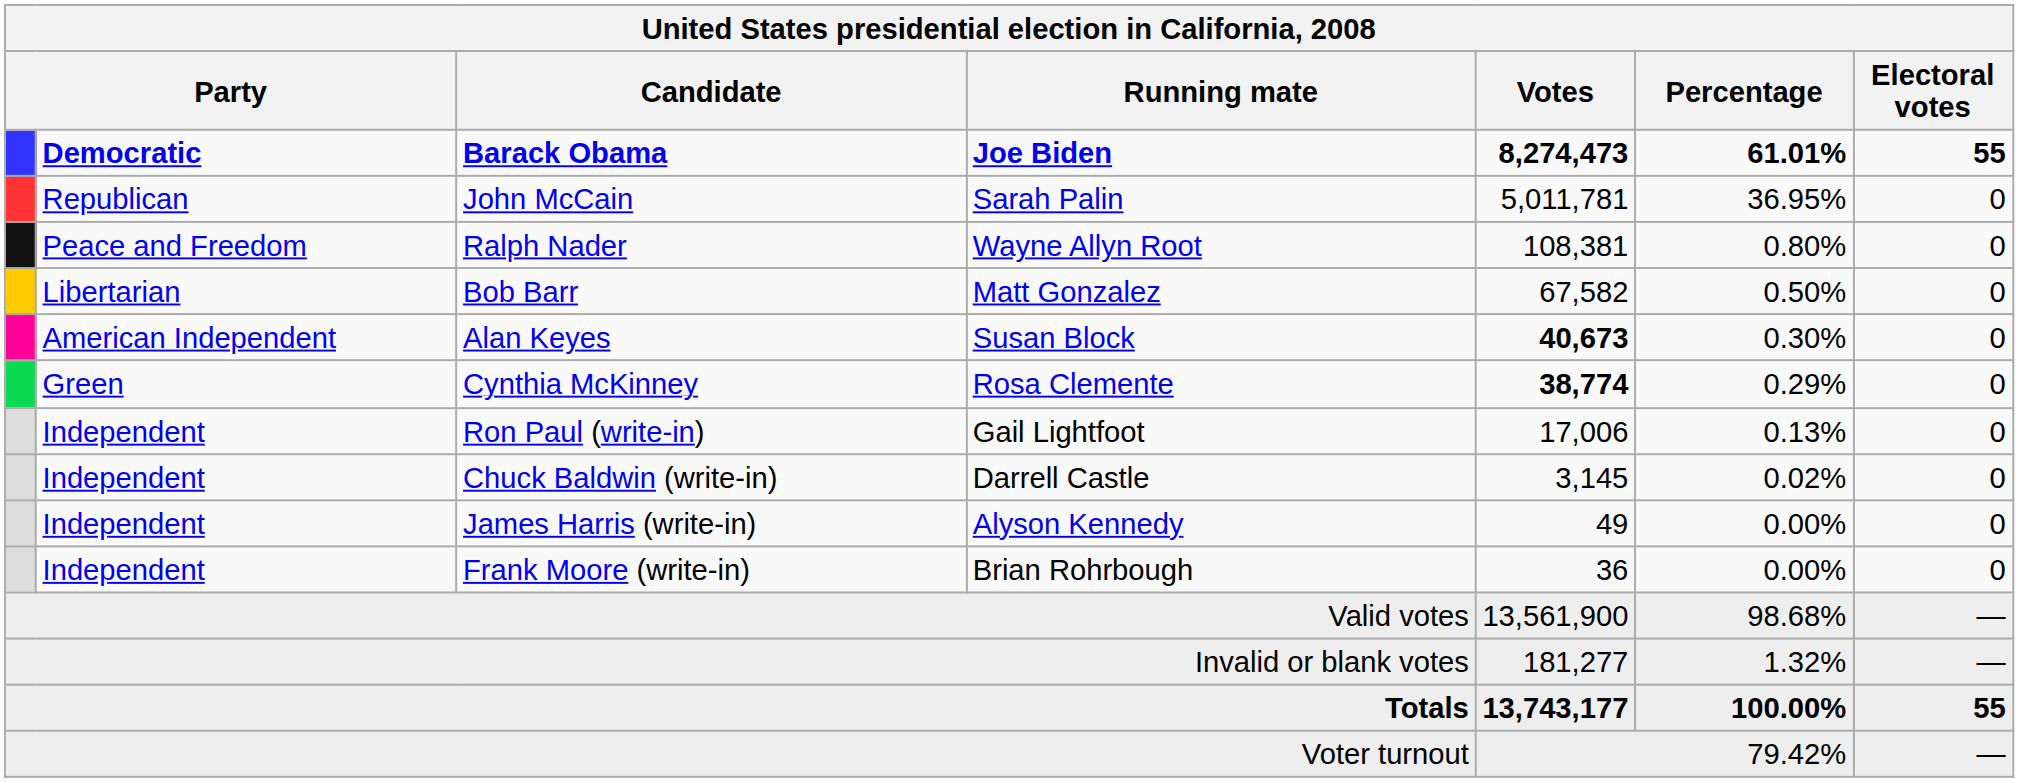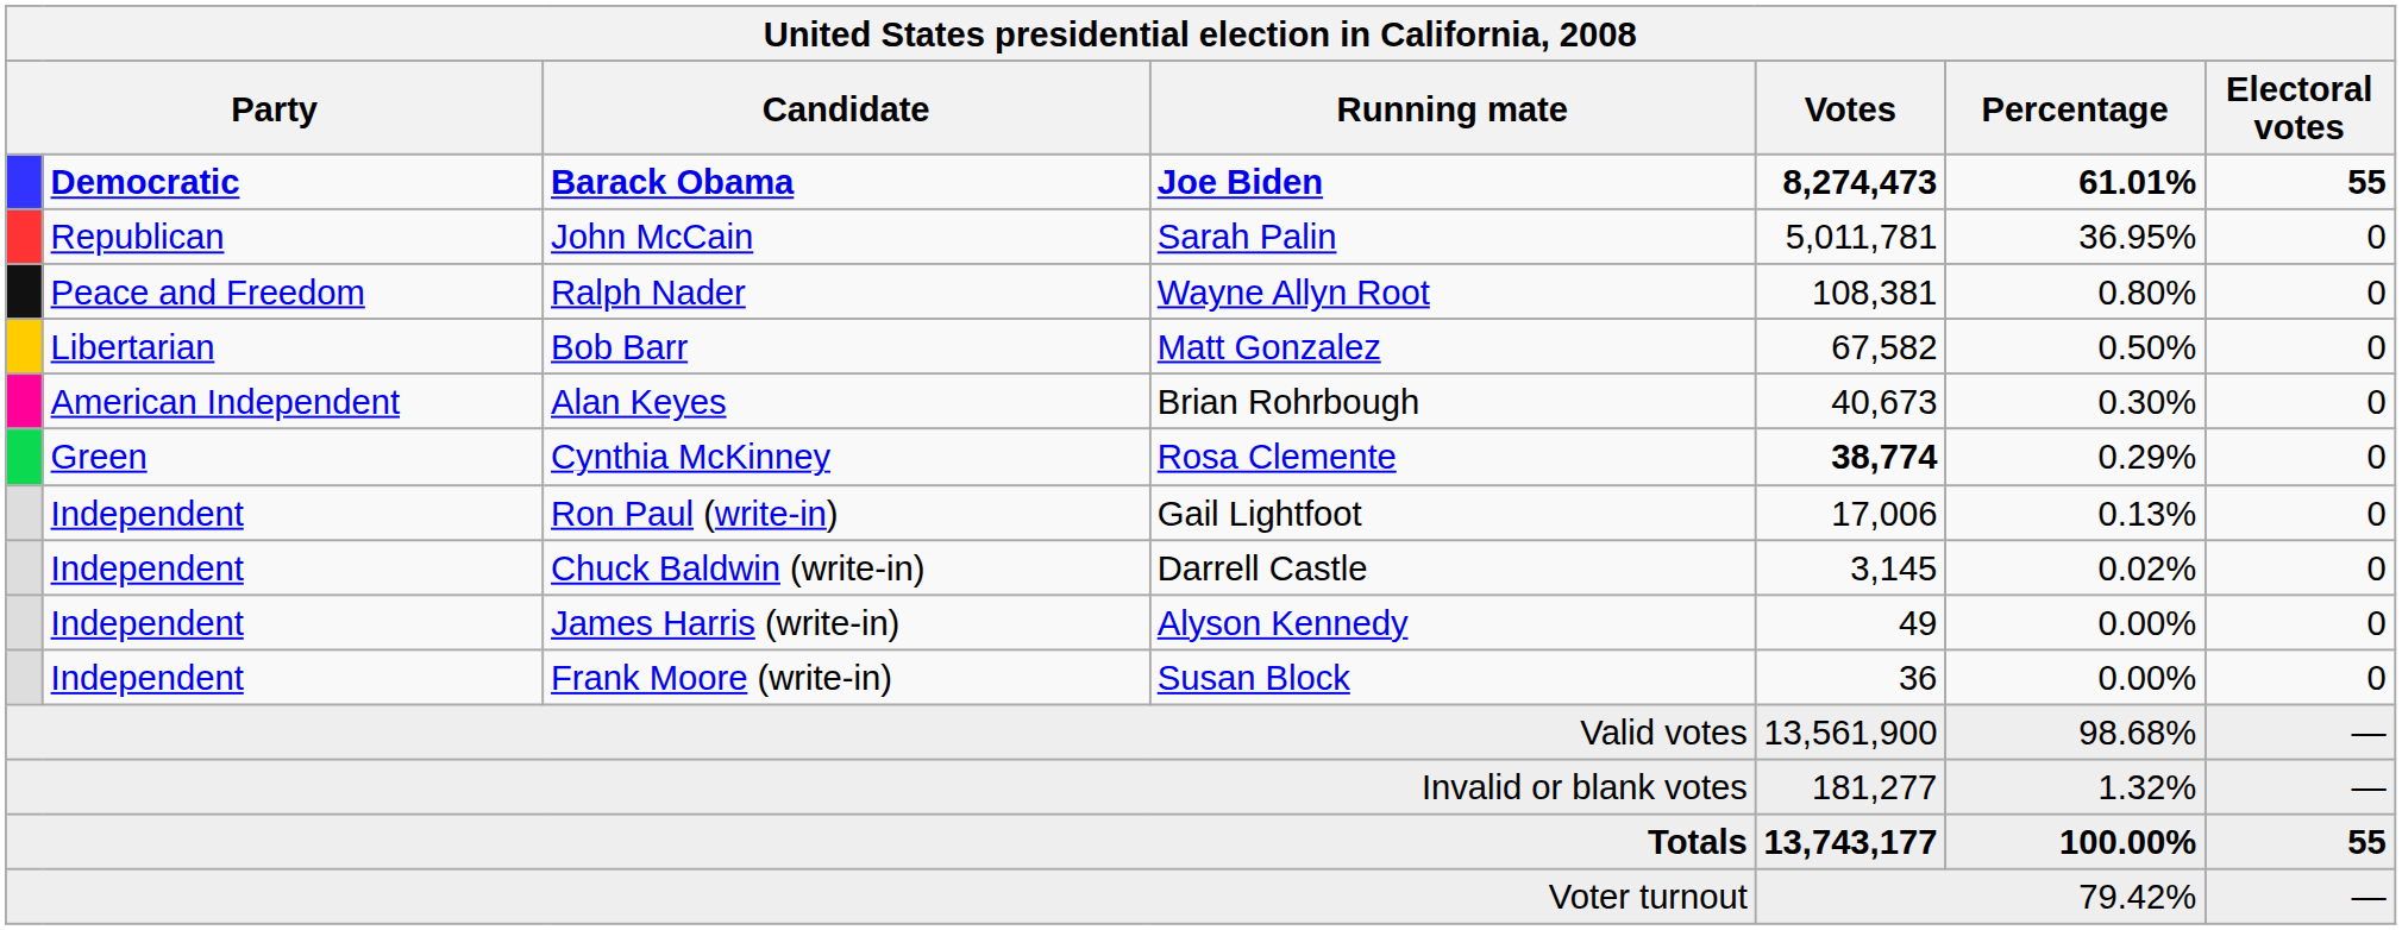 <table class="wikitable" style="background: #f9f9f9; font-size: 95%;">
 <tr style="background-color:#E9E9E9">
 <th colspan="7">United States presidential election in California, 2008</th>
 </tr>
 <tr bgcolor="#EEEEEE" align="center">
 <th colspan="2" style="width: 15em">Party</th>
 <th style="width: 17em">Candidate</th>
 <th style="width: 17em">Running mate</th>
 <th style="width: 5em">Votes</th>
 <th style="width: 7em">Percentage</th>
 <th style="width: 5em">Electoral votes</th>
 </tr>
 <tr>
 <th style="background-color:#3333FF; width: 3px"></th>
 <td style="width: 130px"><strong><a href='#'>Democratic</a></strong></td>
 <td><strong><a href='#'>Barack Obama</a></strong></td>
 <td><strong><a href='#'>Joe Biden</a></strong></td>
 <td align="right"><strong>8,274,473</strong></td>
 <td align="right"><strong>61.01%</strong></td>
 <td align="right"><strong>55</strong></td>
 </tr>
 <tr>
 <th style="background-color:#FF3333; width: 3px"></th>
 <td style="width: 130px"><a href='#'>Republican</a></td>
 <td><a href='#'>John McCain</a></td>
 <td><a href='#'>Sarah Palin</a></td>
 <td align="right">5,011,781</td>
 <td align="right">36.95%</td>
 <td align="right">0</td>
 </tr>
 <tr>
 <th style="background-color:#111111; width: 3px"></th>
 <td style="width: 130px"><a href='#'>Peace and Freedom</a></td>
 <td><a href='#'>Ralph Nader</a></td>
 <td><a href='#'>Wayne Allyn Root</a></td>
 <td align="right">108,381</td>
 <td align="right">0.80%</td>
 <td align="right">0</td>
 </tr>
 <tr>
 <th style="background-color:#FFCC00; width: 3px"></th>
 <td style="width: 130px"><a href='#'>Libertarian</a></td>
 <td><a href='#'>Bob Barr</a></td>
 <td><a href='#'>Matt Gonzalez</a></td>
 <td align="right">67,582</td>
 <td align="right">0.50%</td>
 <td align="right">0</td>
 </tr>
 <tr>
 <th style="background-color:#FF0099; width: 3px"></th>
 <td style="width: 130px"><a href='#'>American Independent</a></td>
 <td><a href='#'>Alan Keyes</a></td>
-<td><a href='#'>Susan Block</a></td>
-<td align="right"><strong>40,673</strong></td>
+<td>Brian Rohrbough</td>
+<td align="right">40,673</td>
 <td align="right">0.30%</td>
 <td align="right">0</td>
 </tr>
 <tr>
 <th style="background-color:#0BDA51; width: 3px"></th>
 <td style="width: 130px"><a href='#'>Green</a></td>
 <td><a href='#'>Cynthia McKinney</a></td>
 <td><a href='#'>Rosa Clemente</a></td>
 <td align="right"><strong>38,774</strong></td>
 <td align="right">0.29%</td>
 <td align="right">0</td>
 </tr>
 <tr>
 <th style="background-color:#DDDDDD; width: 3px"></th>
 <td style="width: 130px"><a href='#'>Independent</a></td>
 <td><a href='#'>Ron Paul</a> (<a href='#'>write-in</a>)</td>
 <td>Gail Lightfoot</td>
 <td align="right">17,006</td>
 <td align="right">0.13%</td>
 <td align="right">0</td>
 </tr>
 <tr>
 <th style="background-color:#DDDDDD; width: 3px"></th>
 <td style="width: 130px"><a href='#'>Independent</a></td>
 <td><a href='#'>Chuck Baldwin</a> (write-in)</td>
 <td>Darrell Castle</td>
 <td align="right">3,145</td>
 <td align="right">0.02%</td>
 <td align="right">0</td>
 </tr>
 <tr>
 <th style="background-color:#DDDDDD; width: 3px"></th>
 <td style="width: 130px"><a href='#'>Independent</a></td>
 <td><a href='#'>James Harris</a> (write-in)</td>
 <td><a href='#'>Alyson Kennedy</a></td>
 <td align="right">49</td>
 <td align="right">0.00%</td>
 <td align="right">0</td>
 </tr>
 <tr>
 <th style="background-color:#DDDDDD; width: 3px"></th>
 <td style="width: 130px"><a href='#'>Independent</a></td>
 <td><a href='#'>Frank Moore</a> (write-in)</td>
-<td>Brian Rohrbough</td>
+<td><a href='#'>Susan Block</a></td>
 <td align="right">36</td>
 <td align="right">0.00%</td>
 <td align="right">0</td>
 </tr>
 <tr bgcolor="#EEEEEE">
 <td colspan="4" align="right">Valid votes</td>
 <td align="right">13,561,900</td>
 <td align="right">98.68%</td>
 <td align="right">—</td>
 </tr>
 <tr bgcolor="#EEEEEE">
 <td colspan="4" align="right">Invalid or blank votes</td>
 <td align="right">181,277</td>
 <td align="right">1.32%</td>
 <td align="right">—</td>
 </tr>
 <tr bgcolor="#EEEEEE">
 <td colspan="4" align="right"><strong>Totals</strong></td>
 <td align="right"><strong>13,743,177</strong></td>
 <td align="right"><strong>100.00%</strong></td>
 <td align="right"><strong>55</strong></td>
 </tr>
 <tr bgcolor="#EEEEEE">
 <td colspan="4" align="right">Voter turnout</td>
 <td colspan="2" align="right">79.42%</td>
 <td align="right">—</td>
 </tr>
 </table>
